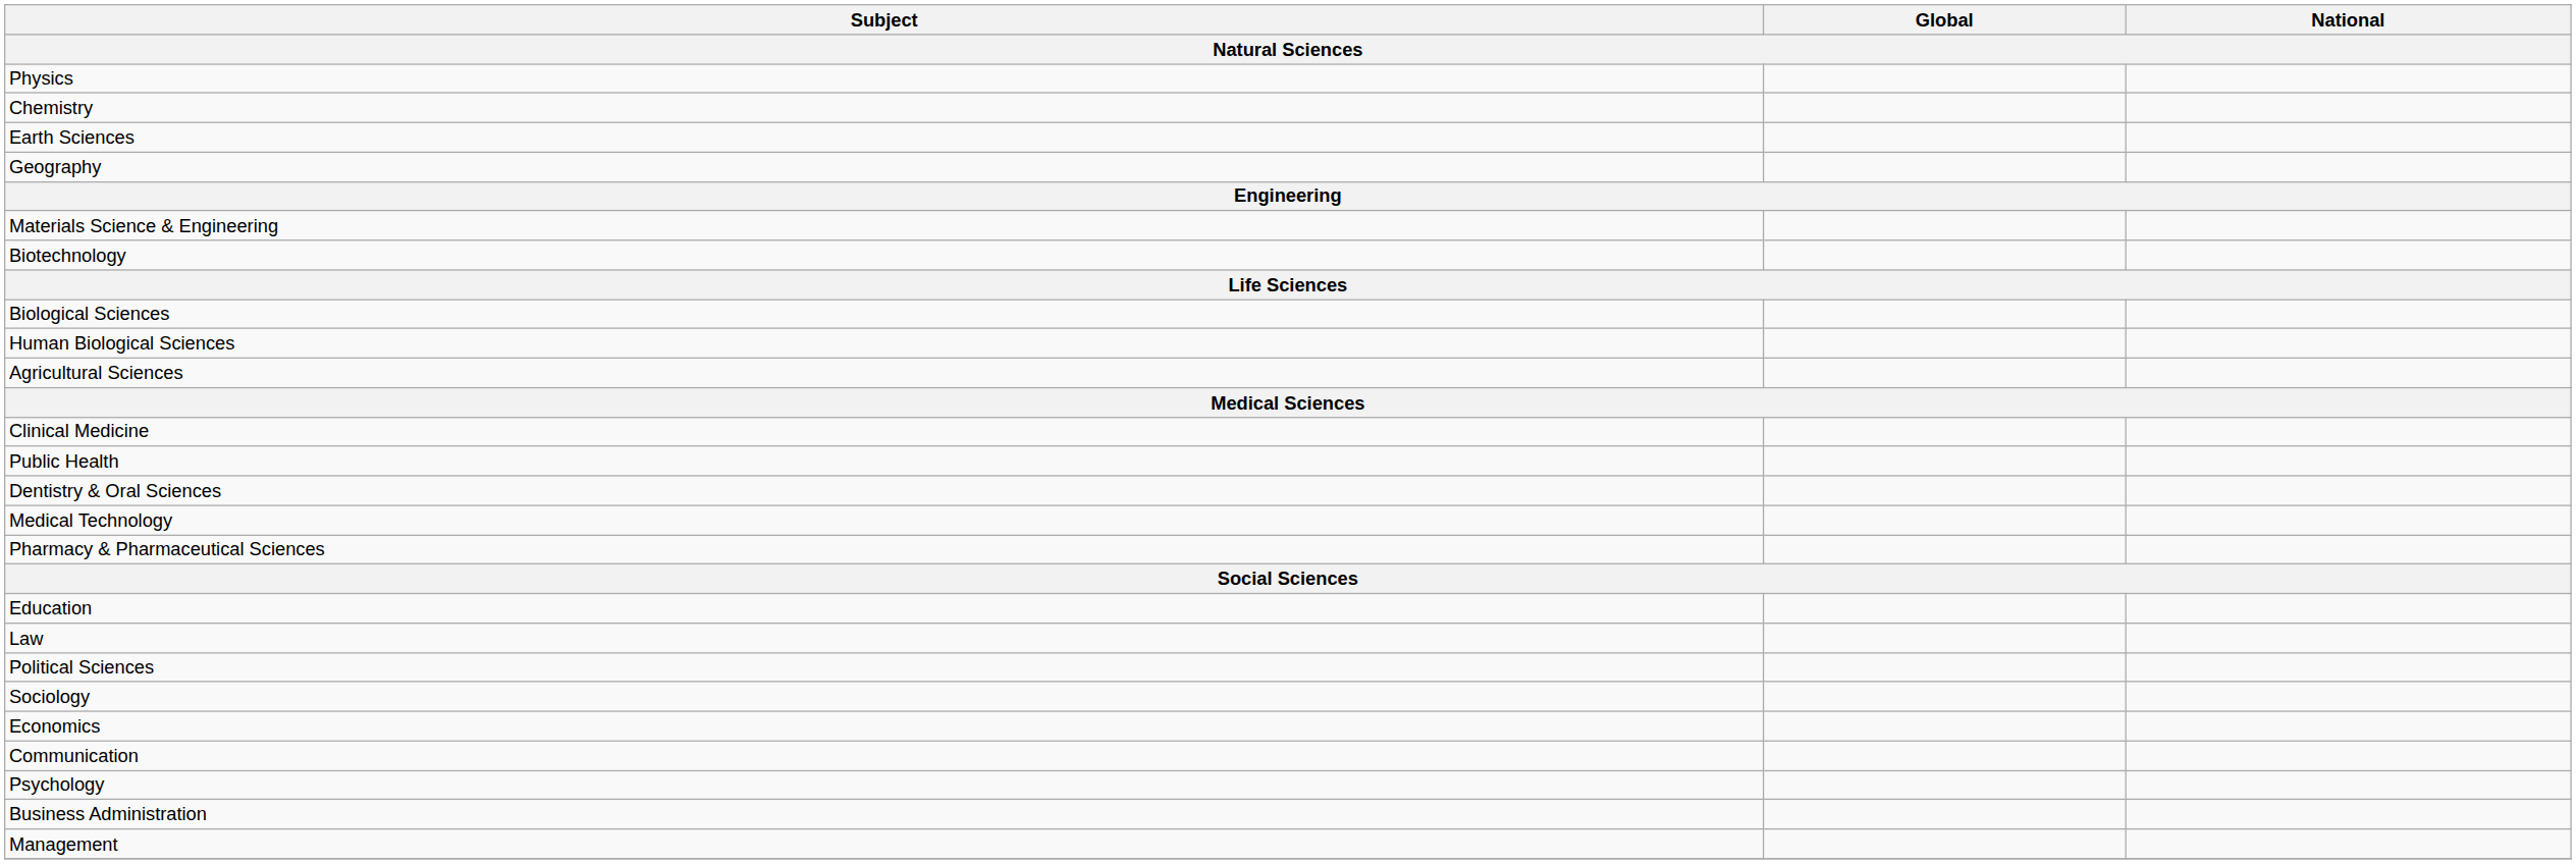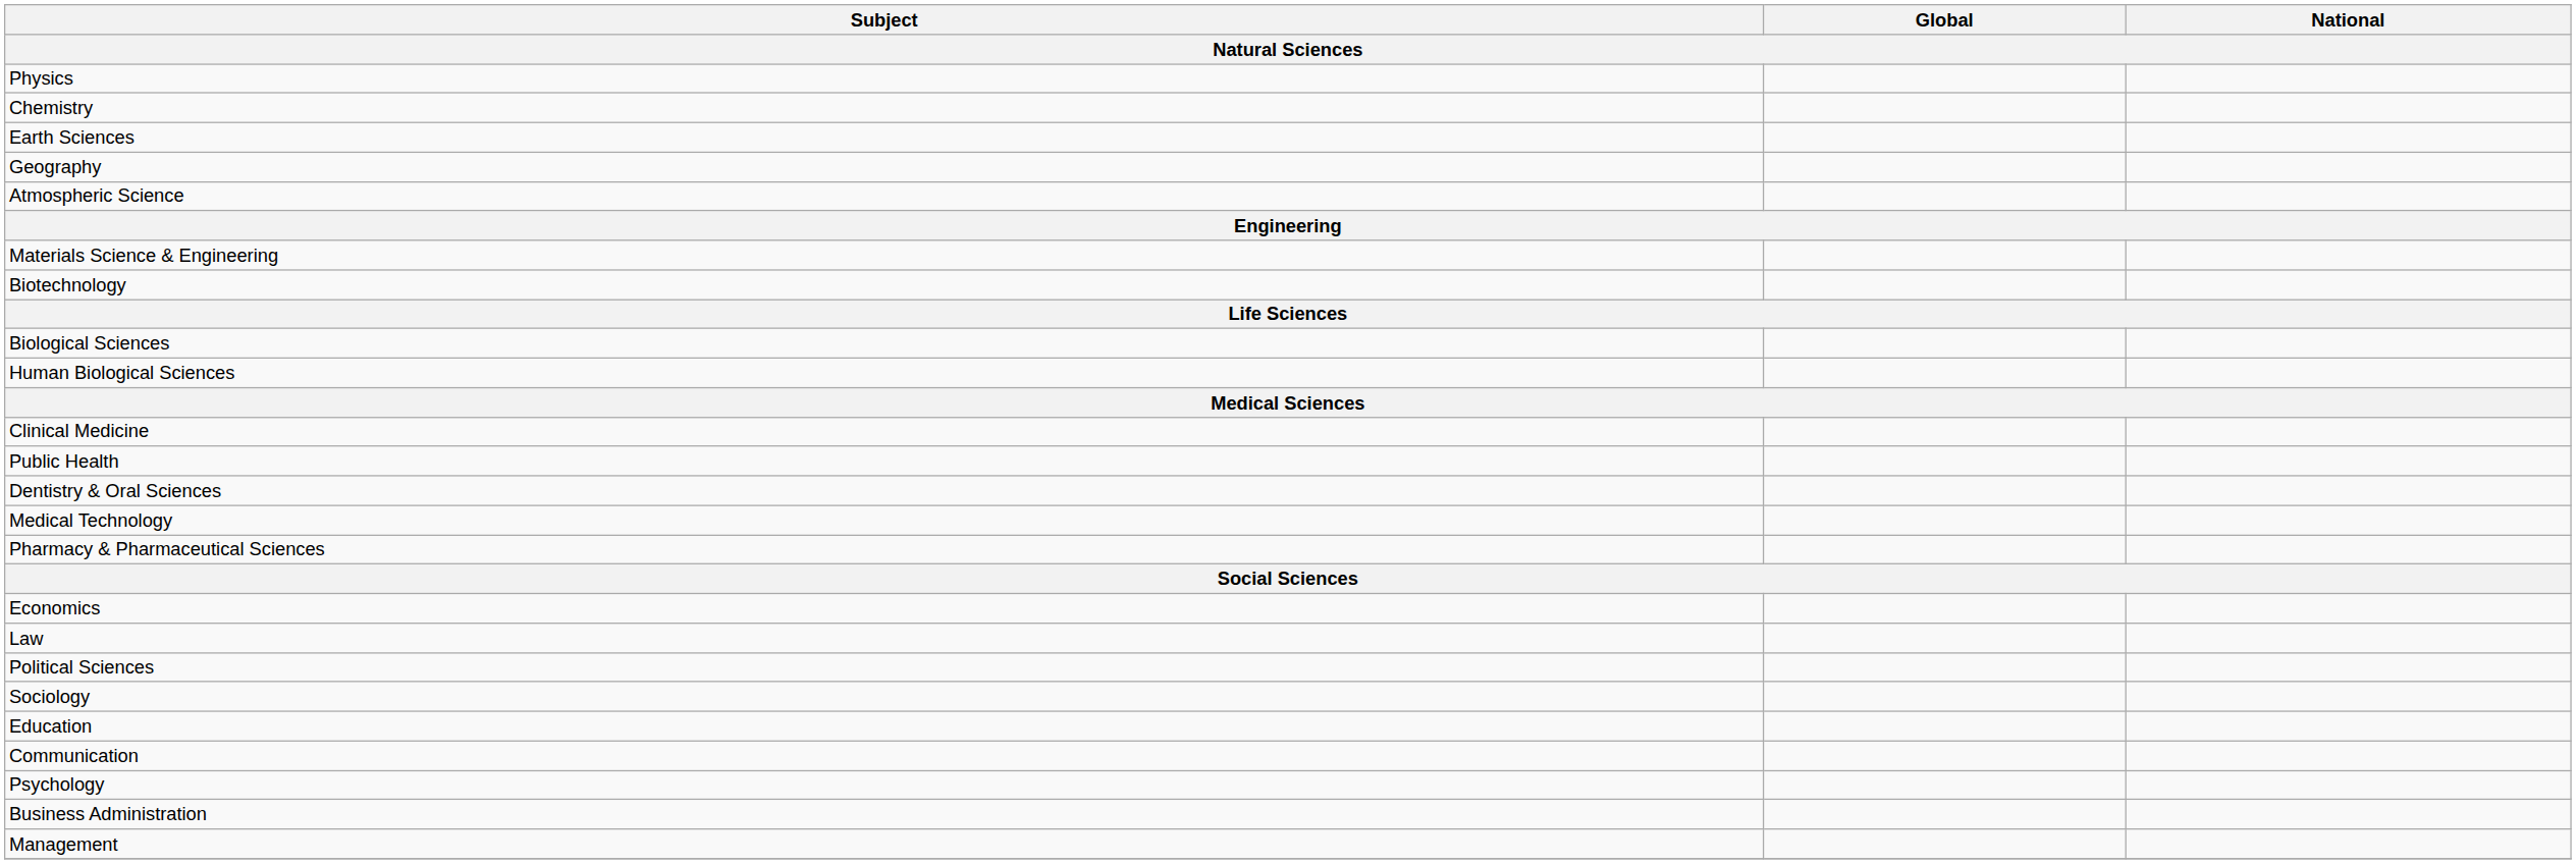 <table class="wikitable sortable" style="width: 100%; font-size: 90%">
 <tr>
 <th>Subject</th>
 <th>Global</th>
 <th>National</th>
 </tr>
 <tr>
 <th colspan="3">Natural Sciences</th>
 </tr>
 <tr>
 <td>Physics</td>
 <td data-sort-value="201–300"></td>
 <td data-sort-value="13–23"></td>
 </tr>
 <tr>
 <td>Chemistry</td>
 <td data-sort-value="301–400"></td>
 <td data-sort-value="26–30"></td>
 </tr>
 <tr>
 <td>Earth Sciences</td>
 <td data-sort-value="101–150"></td>
 <td data-sort-value="5–12"></td>
 </tr>
 <tr>
 <td>Geography</td>
 <td data-sort-value="151–200"></td>
 <td data-sort-value="8–13"></td>
 </tr>
 <tr>
+<td>Atmospheric Science</td>
+<td data-sort-value="151–200"></td>
+<td data-sort-value="11–14"></td>
+</tr>
+<tr>
 <th colspan="3">Engineering</th>
 </tr>
 <tr>
 <td>Materials Science & Engineering</td>
 <td data-sort-value="401–500"></td>
 <td data-sort-value="22–30"></td>
 </tr>
 <tr>
 <td>Biotechnology</td>
 <td data-sort-value="201–300"></td>
 <td data-sort-value="14–25"></td>
 </tr>
 <tr>
 <th colspan="3">Life Sciences</th>
 </tr>
 <tr>
 <td>Biological Sciences</td>
 <td data-sort-value="76–100"></td>
 <td data-sort-value="6–11"></td>
 </tr>
 <tr>
 <td>Human Biological Sciences</td>
 <td data-sort-value="101–150"></td>
 <td data-sort-value="13–20"></td>
-</tr>
-<tr>
-<td>Agricultural Sciences</td>
-<td data-sort-value="151–200"></td>
-<td data-sort-value="9–18"></td>
 </tr>
 <tr>
 <th colspan="3">Medical Sciences</th>
 </tr>
 <tr>
 <td>Clinical Medicine</td>
 <td data-sort-value="201–300"></td>
 <td data-sort-value="14–22"></td>
 </tr>
 <tr>
 <td>Public Health</td>
 <td data-sort-value="301–400"></td>
 <td data-sort-value="12–22"></td>
 </tr>
 <tr>
 <td>Dentistry & Oral Sciences</td>
 <td data-sort-value="201–300"></td>
 <td data-sort-value="22–28"></td>
 </tr>
 <tr>
 <td>Medical Technology</td>
 <td data-sort-value="51–75"></td>
 <td data-sort-value="9–12"></td>
 </tr>
 <tr>
 <td>Pharmacy & Pharmaceutical Sciences</td>
 <td data-sort-value="301–400"></td>
 <td data-sort-value="24–29"></td>
 </tr>
 <tr>
 <th colspan="3">Social Sciences</th>
 </tr>
 <tr>
-<td>Education</td>
-<td data-sort-value="201–300"></td>
-<td data-sort-value="8–15"></td>
+<td>Economics</td>
+<td data-sort-value="151–200"></td>
+<td data-sort-value="6–8"></td>
 </tr>
 <tr>
 <td>Law</td>
 <td data-sort-value="201–300"></td>
 <td data-sort-value="3–7"></td>
 </tr>
 <tr>
 <td>Political Sciences</td>
 <td data-sort-value="101–150"></td>
 <td data-sort-value="5–7"></td>
 </tr>
 <tr>
 <td>Sociology</td>
 <td data-sort-value="35"></td>
 <td data-sort-value="1"></td>
 </tr>
 <tr>
-<td>Economics</td>
-<td data-sort-value="151–200"></td>
-<td data-sort-value="6–8"></td>
+<td>Education</td>
+<td data-sort-value="201–300"></td>
+<td data-sort-value="8–15"></td>
 </tr>
 <tr>
 <td>Communication</td>
 <td data-sort-value="151–200"></td>
 <td data-sort-value="11–14"></td>
 </tr>
 <tr>
 <td>Psychology</td>
 <td data-sort-value="101–150"></td>
 <td data-sort-value="5–11"></td>
 </tr>
 <tr>
 <td>Business Administration</td>
 <td data-sort-value="101–150"></td>
 <td data-sort-value="1–2"></td>
 </tr>
 <tr>
 <td>Management</td>
 <td data-sort-value="151–200"></td>
 <td data-sort-value="2–3"></td>
 </tr>
 <tr>
 </tr>
 </table>
